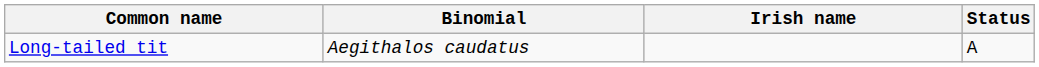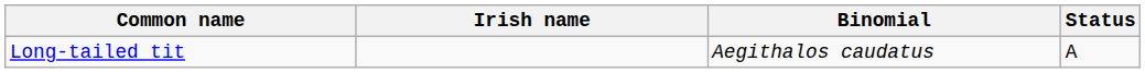 <table width=60% class="wikitable">
 <tr>
 <th width=32%>Common name</th>
+<th width=32%>Irish name</th>
 <th width=32%>Binomial</th>
-<th width=32%>Irish name</th>
 <th width=4%>Status</th>
 </tr>
 <tr>
 <td><a href='#'>Long-tailed tit</a></td>
+<td></td>
 <td><em>Aegithalos caudatus</em></td>
-<td></td>
 <td>A</td>
 </tr>
 </table>
